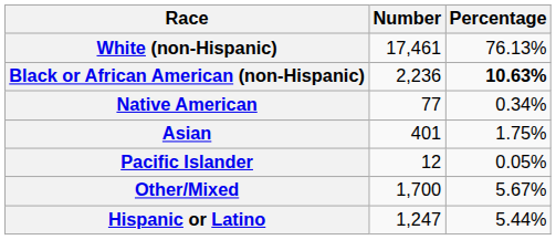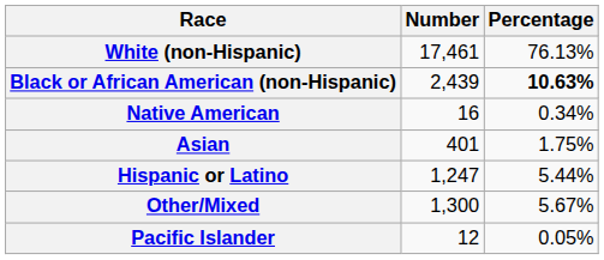 <table class="wikitable" style="text-align:right">
 <tr>
 <th scope="col">Race</th>
 <th scope="col">Number</th>
 <th scope="col">Percentage</th>
 </tr>
 <tr>
 <th scope="row"><a href='#'>White</a> (non-Hispanic)</th>
 <td>17,461</td>
 <td>76.13%</td>
 </tr>
 <tr>
 <th scope="row"><a href='#'>Black or African American</a> (non-Hispanic)</th>
-<td>2,236</td>
+<td>2,439</td>
 <td><strong>10.63%</strong></td>
 </tr>
 <tr>
 <th scope="row"><a href='#'>Native American</a></th>
-<td>77</td>
+<td>16</td>
 <td>0.34%</td>
 </tr>
 <tr>
 <th scope="row"><a href='#'>Asian</a></th>
 <td>401</td>
 <td>1.75%</td>
 </tr>
 <tr>
+<th scope="row"><a href='#'>Hispanic</a> or <a href='#'>Latino</a></th>
+<td>1,247</td>
+<td>5.44%</td>
+</tr>
+<tr>
+<th scope="row"><a href='#'>Other/Mixed</a></th>
+<td>1,300</td>
+<td>5.67%</td>
+</tr>
+<tr>
 <th scope="row"><a href='#'>Pacific Islander</a></th>
 <td>12</td>
 <td>0.05%</td>
 </tr>
-<tr>
-<th scope="row"><a href='#'>Other/Mixed</a></th>
-<td>1,700</td>
-<td>5.67%</td>
-</tr>
-<tr>
-<th scope="row"><a href='#'>Hispanic</a> or <a href='#'>Latino</a></th>
-<td>1,247</td>
-<td>5.44%</td>
-</tr>
 </table>
